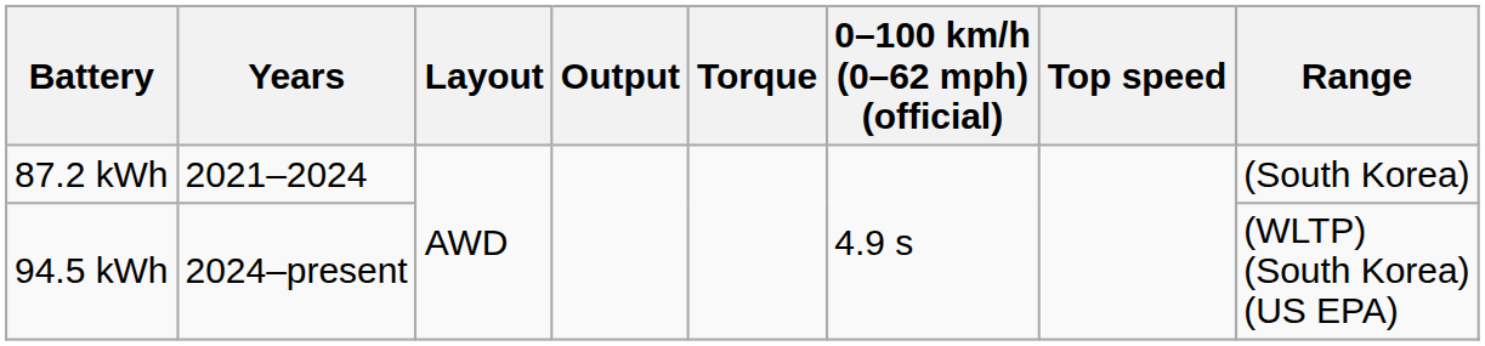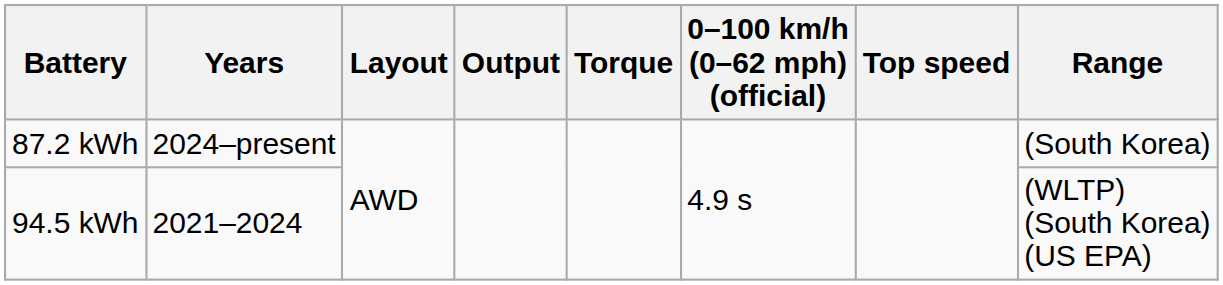 <table class="wikitable collapsible" style="text-align:left; font-size:90%;">
 <tr>
 <th>Battery</th>
 <th>Years</th>
 <th>Layout</th>
 <th>Output</th>
 <th>Torque</th>
 <th>0–100 km/h<br>(0–62 mph)<br>(official)</th>
 <th>Top speed</th>
 <th>Range</th>
 </tr>
 <tr>
 <td>87.2 kWh</td>
-<td>2021–2024</td>
+<td>2024–present</td>
 <td rowspan="2">AWD</td>
 <td rowspan="2"></td>
 <td rowspan="2"></td>
 <td rowspan="2">4.9 s</td>
 <td rowspan="2"></td>
 <td> (South Korea)</td>
 </tr>
 <tr>
 <td>94.5 kWh</td>
-<td>2024–present</td>
+<td>2021–2024</td>
 <td> (WLTP)<br> (South Korea)<br> (US EPA)</td>
 </tr>
 </table>
